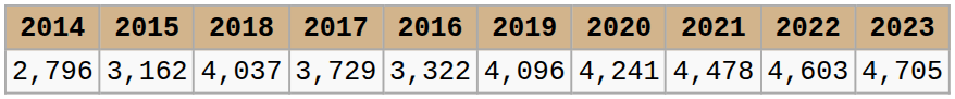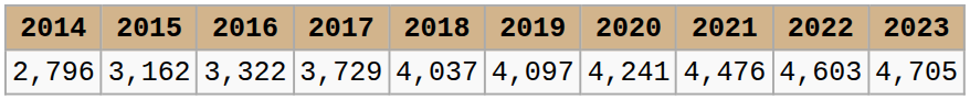 <table class="wikitable">
 <tr align="center" style="background:#D2B48C;">
 <td><strong>2014</strong></td>
 <td><strong>2015</strong></td>
+<td><strong>2016</strong></td>
+<td><strong>2017</strong></td>
 <td><strong>2018</strong></td>
-<td><strong>2017</strong></td>
-<td><strong>2016</strong></td>
 <td><strong>2019</strong></td>
 <td><strong>2020</strong></td>
 <td><strong>2021</strong></td>
 <td><strong>2022</strong></td>
 <td><strong>2023</strong></td>
 </tr>
 <tr>
 <td>2,796</td>
 <td>3,162</td>
+<td>3,322</td>
+<td>3,729</td>
 <td>4,037</td>
-<td>3,729</td>
-<td>3,322</td>
-<td>4,096</td>
+<td>4,097</td>
 <td>4,241</td>
-<td>4,478</td>
+<td>4,476</td>
 <td>4,603</td>
 <td>4,705</td>
 </tr>
 </table>
